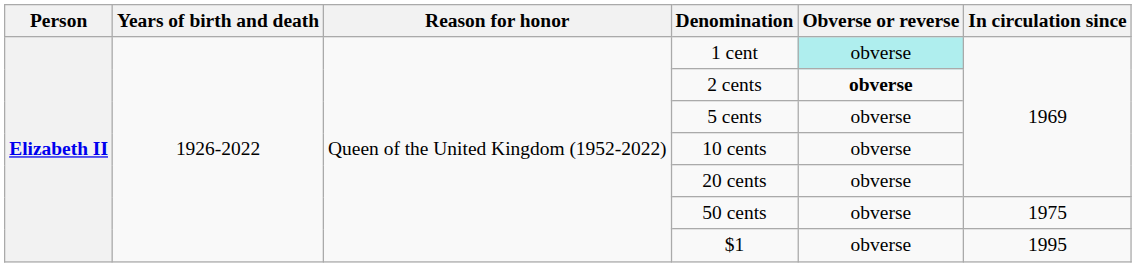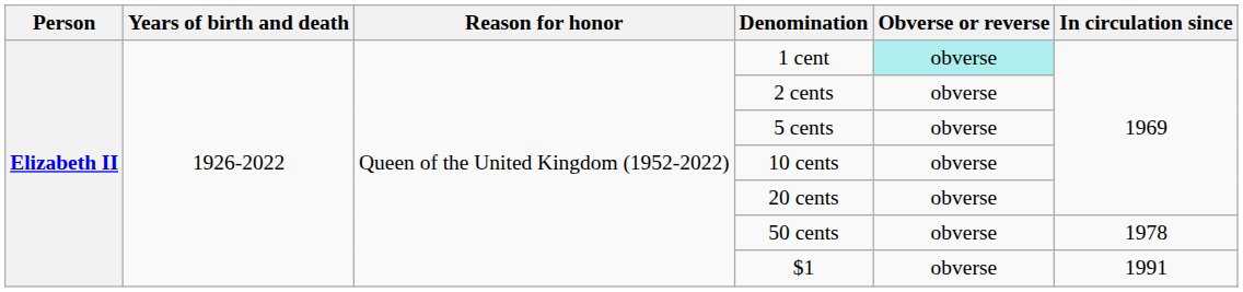 <table class="wikitable" style="font-size:95%; text-align:center;">
 <tr>
 <th>Person</th>
 <th>Years of birth and death</th>
 <th>Reason for honor</th>
 <th>Denomination</th>
 <th>Obverse or reverse</th>
 <th>In circulation since</th>
 </tr>
 <tr>
 <th rowspan="7"><a href='#'>Elizabeth II</a></th>
 <td rowspan="7">1926-2022</td>
 <td rowspan="7">Queen of the United Kingdom (1952-2022)</td>
 <td>1 cent</td>
 <td style="background: paleturquoise;">obverse</td>
 <td rowspan="5">1969</td>
 </tr>
 <tr>
 <td>2 cents</td>
-<td><strong>obverse</strong></td>
+<td>obverse</td>
 </tr>
 <tr>
 <td>5 cents</td>
 <td>obverse</td>
 </tr>
 <tr>
 <td>10 cents</td>
 <td>obverse</td>
 </tr>
 <tr>
 <td>20 cents</td>
 <td>obverse</td>
 </tr>
 <tr>
 <td>50 cents</td>
 <td>obverse</td>
-<td>1975</td>
+<td>1978</td>
 </tr>
 <tr>
 <td>$1</td>
 <td>obverse</td>
-<td>1995</td>
+<td>1991</td>
 </tr>
 </table>
